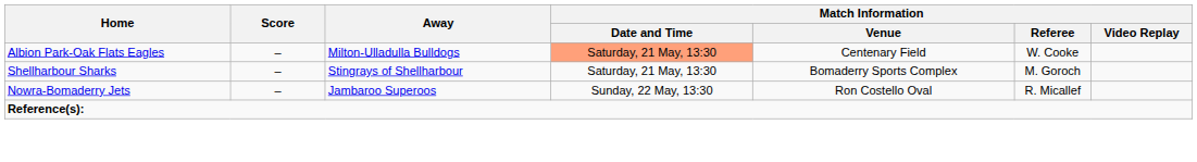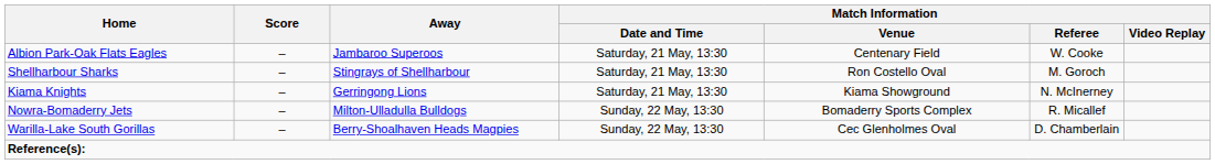 <table class="wikitable" width="100% text-align:center;">
 <tr>
 <th rowspan="2" width="19%">Home</th>
 <th rowspan="2" width="8%">Score</th>
 <th rowspan="2" width="19%">Away</th>
 <th colspan="4">Match Information</th>
 </tr>
 <tr bgcolor="#CCCCCC">
 <th width="17%">Date and Time</th>
 <th width="22%">Venue</th>
 <th>Referee</th>
 <th>Video Replay</th>
 </tr>
 <tr>
 <td> <a href='#'>Albion Park-Oak Flats Eagles</a></td>
 <td style="text-align:center;">–</td>
-<td> <a href='#'>Milton-Ulladulla Bulldogs</a></td>
-<td style="background: lightsalmon; text-align:center;">Saturday, 21 May, 13:30</td>
+<td> <a href='#'>Jambaroo Superoos</a></td>
+<td style="text-align:center;">Saturday, 21 May, 13:30</td>
 <td style="text-align:center;">Centenary Field</td>
 <td style="text-align:center;">W. Cooke</td>
 <td style="text-align:center;"></td>
 </tr>
 <tr>
 <td> <a href='#'>Shellharbour Sharks</a></td>
 <td style="text-align:center;">–</td>
 <td> <a href='#'>Stingrays of Shellharbour</a></td>
 <td style="text-align:center;">Saturday, 21 May, 13:30</td>
-<td style="text-align:center;">Bomaderry Sports Complex</td>
+<td style="text-align:center;">Ron Costello Oval</td>
 <td style="text-align:center;">M. Goroch</td>
+<td style="text-align:center;"></td>
+</tr>
+<tr>
+<td> <a href='#'>Kiama Knights</a></td>
+<td style="text-align:center;">–</td>
+<td> <a href='#'>Gerringong Lions</a></td>
+<td style="text-align:center;">Saturday, 21 May, 13:30</td>
+<td style="text-align:center;">Kiama Showground</td>
+<td style="text-align:center;">N. McInerney</td>
 <td style="text-align:center;"></td>
 </tr>
 <tr>
 <td> <a href='#'>Nowra-Bomaderry Jets</a></td>
 <td style="text-align:center;">–</td>
-<td> <a href='#'>Jambaroo Superoos</a></td>
+<td> <a href='#'>Milton-Ulladulla Bulldogs</a></td>
 <td style="text-align:center;">Sunday, 22 May, 13:30</td>
-<td style="text-align:center;">Ron Costello Oval</td>
+<td style="text-align:center;">Bomaderry Sports Complex</td>
 <td style="text-align:center;">R. Micallef</td>
+<td style="text-align:center;"></td>
+</tr>
+<tr>
+<td> <a href='#'>Warilla-Lake South Gorillas</a></td>
+<td style="text-align:center;">–</td>
+<td> <a href='#'>Berry-Shoalhaven Heads Magpies</a></td>
+<td style="text-align:center;">Sunday, 22 May, 13:30</td>
+<td style="text-align:center;">Cec Glenholmes Oval</td>
+<td style="text-align:center;">D. Chamberlain</td>
 <td style="text-align:center;"></td>
 </tr>
 <tr>
 <td colspan="7"><strong>Reference(s):</strong></td>
 </tr>
 </table>
